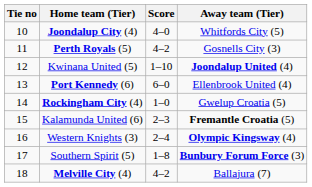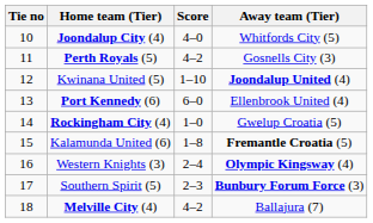 <table class="wikitable" style="text-align:center">
 <tr>
 <th>Tie no</th>
 <th>Home team (Tier)</th>
 <th>Score</th>
 <th>Away team (Tier)</th>
 </tr>
 <tr>
 <td>10</td>
 <td><strong><a href='#'>Joondalup City</a></strong> (4)</td>
 <td>4–0</td>
 <td><a href='#'>Whitfords City</a> (5)</td>
 </tr>
 <tr>
 <td>11</td>
 <td><strong><a href='#'>Perth Royals</a></strong> (5)</td>
 <td>4–2</td>
 <td><a href='#'>Gosnells City</a> (3)</td>
 </tr>
 <tr>
 <td>12</td>
 <td><a href='#'>Kwinana United</a> (5)</td>
 <td>1–10</td>
 <td><strong><a href='#'>Joondalup United</a></strong> (4)</td>
 </tr>
 <tr>
 <td>13</td>
 <td><strong><a href='#'>Port Kennedy</a></strong> (6)</td>
 <td>6–0</td>
 <td><a href='#'>Ellenbrook United</a> (4)</td>
 </tr>
 <tr>
 <td>14</td>
 <td><strong><a href='#'>Rockingham City</a></strong> (4)</td>
 <td>1–0</td>
 <td><a href='#'>Gwelup Croatia</a> (5)</td>
 </tr>
 <tr>
 <td>15</td>
 <td><a href='#'>Kalamunda United</a> (6)</td>
-<td>2–3</td>
+<td>1–8</td>
 <td><strong>Fremantle Croatia</strong> (5)</td>
 </tr>
 <tr>
 <td>16</td>
 <td><a href='#'>Western Knights</a> (3)</td>
 <td>2–4</td>
 <td><strong><a href='#'>Olympic Kingsway</a></strong> (4)</td>
 </tr>
 <tr>
 <td>17</td>
 <td><a href='#'>Southern Spirit</a> (5)</td>
-<td>1–8</td>
+<td>2–3</td>
 <td><strong><a href='#'>Bunbury Forum Force</a></strong> (3)</td>
 </tr>
 <tr>
 <td>18</td>
 <td><strong><a href='#'>Melville City</a></strong> (4)</td>
 <td>4–2</td>
 <td><a href='#'>Ballajura</a> (7)</td>
 </tr>
 </table>
